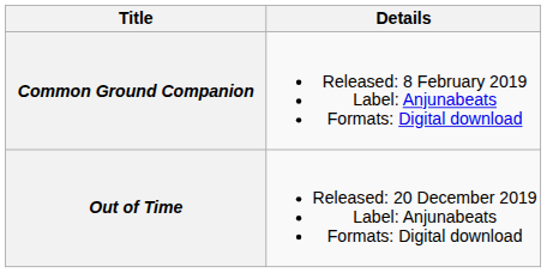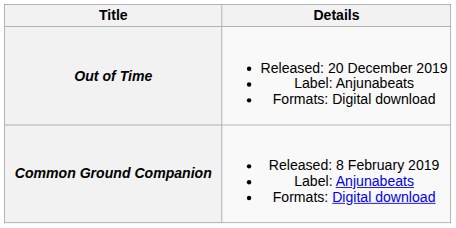 <table class="wikitable plainrowheaders" style="text-align:center;">
 <tr>
 <th scope="col" style="width:15em;">Title</th>
 <th scope="col">Details</th>
 </tr>
 <tr>
+<th scope="row"><em>Out of Time</em></th>
+<td><br><ul><li>Released: 20 December 2019</li><li>Label: Anjunabeats</li><li>Formats: Digital download</li></ul></td>
+</tr>
+<tr>
 <th scope="row"><em>Common Ground Companion</em></th>
 <td><br><ul><li>Released: 8 February 2019</li><li>Label: <a href='#'>Anjunabeats</a></li><li>Formats: <a href='#'>Digital download</a></li></ul></td>
 </tr>
-<tr>
-<th scope="row"><em>Out of Time</em></th>
-<td><br><ul><li>Released: 20 December 2019</li><li>Label: Anjunabeats</li><li>Formats: Digital download</li></ul></td>
-</tr>
 </table>
